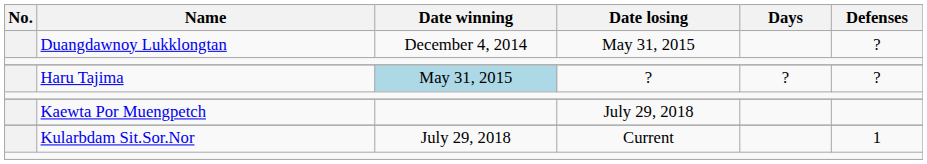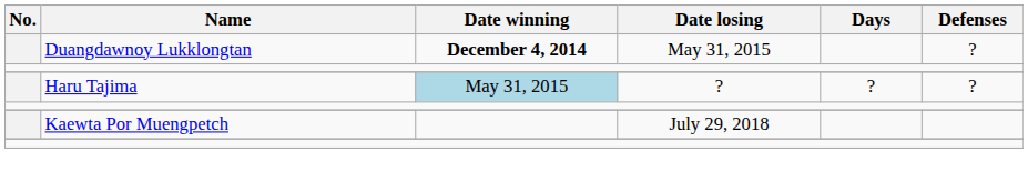 <table class="wikitable" width=100%>
 <tr>
 <th style="width:1%;">No.</th>
 <th style="width:37%;">Name</th>
 <th style="width:20%;">Date winning</th>
 <th style="width:20%;">Date losing</th>
 <th data-sort-type="number" style="width:10%;">Days</th>
 <th data-sort-type="number" style="width:10%;">Defenses</th>
 </tr>
 <tr align=center>
 <th></th>
 <td align=left> <a href='#'>Duangdawnoy Lukklongtan</a></td>
-<td>December 4, 2014</td>
+<td><strong>December 4, 2014</strong></td>
 <td>May 31, 2015</td>
 <td></td>
 <td>?</td>
 </tr>
 <tr>
 <td colspan="6"></td>
 </tr>
 <tr>
 </tr>
 <tr align=center>
 <th></th>
 <td align=left> <a href='#'>Haru Tajima</a></td>
 <td style="background: lightblue;">May 31, 2015</td>
 <td>?</td>
 <td>?</td>
 <td>?</td>
 </tr>
 <tr>
 <td colspan="6"></td>
 </tr>
 <tr>
 </tr>
 <tr align=center>
 <th></th>
 <td align=left> <a href='#'>Kaewta Por Muengpetch</a></td>
 <td></td>
 <td>July 29, 2018</td>
 <td></td>
 <td></td>
 </tr>
 <tr>
 </tr>
-<tr align=center>
-<th></th>
-<td align=left> <a href='#'>Kularbdam Sit.Sor.Nor</a></td>
-<td>July 29, 2018</td>
-<td>Current</td>
-<td></td>
-<td>1</td>
-</tr>
 <tr>
 <td colspan="6"></td>
 </tr>
 <tr>
 </tr>
 </table>
